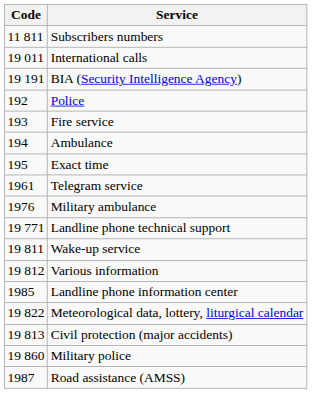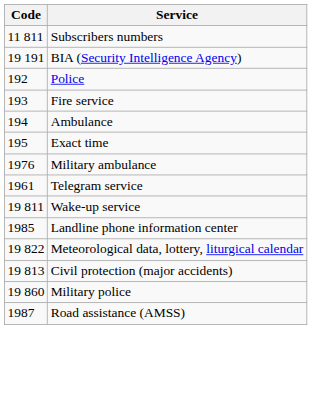 <table class="wikitable">
 <tr>
 <th>Code</th>
 <th>Service</th>
 </tr>
 <tr>
 <td>11 811</td>
 <td>Subscribers numbers</td>
-</tr>
-<tr>
-<td>19 011</td>
-<td>International calls</td>
 </tr>
 <tr>
 <td>19 191</td>
 <td>BIA (<a href='#'>Security Intelligence Agency</a>)</td>
 </tr>
 <tr>
 <td>192</td>
 <td><a href='#'>Police</a></td>
 </tr>
 <tr>
 <td>193</td>
 <td>Fire service</td>
 </tr>
 <tr>
 <td>194</td>
 <td>Ambulance</td>
 </tr>
 <tr>
 <td>195</td>
 <td>Exact time</td>
 </tr>
 <tr>
+<td>1976</td>
+<td>Military ambulance</td>
+</tr>
+<tr>
 <td>1961</td>
 <td>Telegram service</td>
 </tr>
 <tr>
-<td>1976</td>
-<td>Military ambulance</td>
-</tr>
-<tr>
-<td>19 771</td>
-<td>Landline phone technical support</td>
-</tr>
-<tr>
 <td>19 811</td>
 <td>Wake-up service</td>
-</tr>
-<tr>
-<td>19 812</td>
-<td>Various information</td>
 </tr>
 <tr>
 <td>1985</td>
 <td>Landline phone information center</td>
 </tr>
 <tr>
 <td>19 822</td>
 <td>Meteorological data, lottery, <a href='#'>liturgical calendar</a></td>
 </tr>
 <tr>
 <td>19 813</td>
 <td>Civil protection (major accidents)</td>
 </tr>
 <tr>
 <td>19 860</td>
 <td>Military police</td>
 </tr>
 <tr>
 <td>1987</td>
 <td>Road assistance (AMSS)</td>
 </tr>
 </table>
